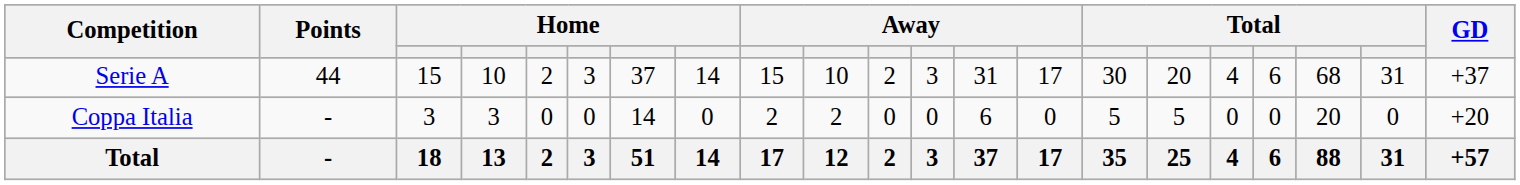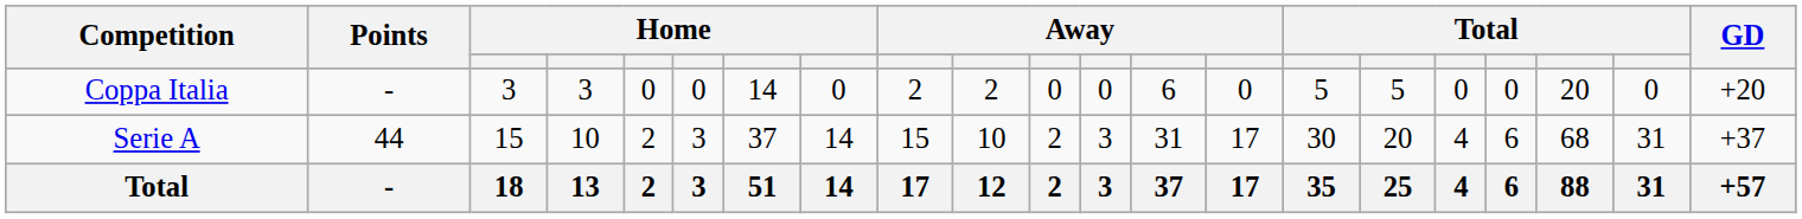 <table class="wikitable" style="font-size:90%;width:100%;margin:auto;clear:both;text-align:center;">
 <tr>
 <th rowspan="2">Competition</th>
 <th rowspan="2">Points</th>
 <th colspan="6">Home</th>
 <th colspan="6">Away</th>
 <th colspan="6">Total</th>
 <th rowspan="2"><a href='#'>GD</a></th>
 </tr>
 <tr>
 <th></th>
 <th></th>
 <th></th>
 <th></th>
 <th></th>
 <th></th>
 <th></th>
 <th></th>
 <th></th>
 <th></th>
 <th></th>
 <th></th>
 <th></th>
 <th></th>
 <th></th>
 <th></th>
 <th></th>
 <th></th>
 </tr>
 <tr>
+<td><a href='#'>Coppa Italia</a></td>
+<td>-</td>
+<td>3</td>
+<td>3</td>
+<td>0</td>
+<td>0</td>
+<td>14</td>
+<td>0</td>
+<td>2</td>
+<td>2</td>
+<td>0</td>
+<td>0</td>
+<td>6</td>
+<td>0</td>
+<td>5</td>
+<td>5</td>
+<td>0</td>
+<td>0</td>
+<td>20</td>
+<td>0</td>
+<td>+20</td>
+</tr>
+<tr>
 <td><a href='#'>Serie A</a></td>
 <td>44</td>
 <td>15</td>
 <td>10</td>
 <td>2</td>
 <td>3</td>
 <td>37</td>
 <td>14</td>
 <td>15</td>
 <td>10</td>
 <td>2</td>
 <td>3</td>
 <td>31</td>
 <td>17</td>
 <td>30</td>
 <td>20</td>
 <td>4</td>
 <td>6</td>
 <td>68</td>
 <td>31</td>
 <td>+37</td>
-</tr>
-<tr>
-<td><a href='#'>Coppa Italia</a></td>
-<td>-</td>
-<td>3</td>
-<td>3</td>
-<td>0</td>
-<td>0</td>
-<td>14</td>
-<td>0</td>
-<td>2</td>
-<td>2</td>
-<td>0</td>
-<td>0</td>
-<td>6</td>
-<td>0</td>
-<td>5</td>
-<td>5</td>
-<td>0</td>
-<td>0</td>
-<td>20</td>
-<td>0</td>
-<td>+20</td>
 </tr>
 <tr>
 <th>Total</th>
 <th>-</th>
 <th>18</th>
 <th>13</th>
 <th>2</th>
 <th>3</th>
 <th>51</th>
 <th>14</th>
 <th>17</th>
 <th>12</th>
 <th>2</th>
 <th>3</th>
 <th>37</th>
 <th>17</th>
 <th>35</th>
 <th>25</th>
 <th>4</th>
 <th>6</th>
 <th>88</th>
 <th>31</th>
 <th>+57</th>
 </tr>
 </table>
